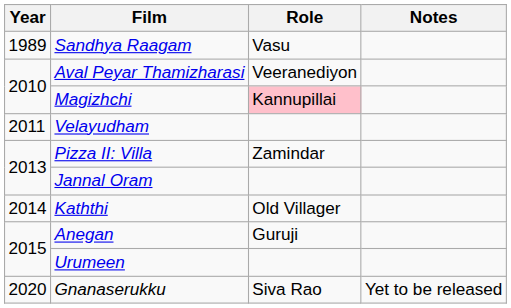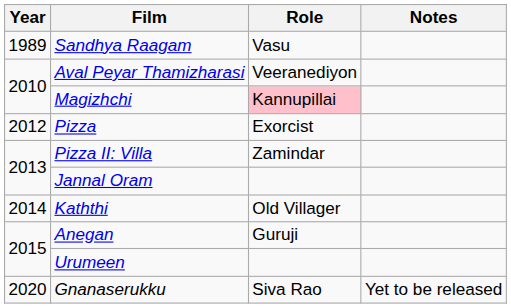 <table class="wikitable sortable">
 <tr>
 <th>Year</th>
 <th>Film</th>
 <th>Role</th>
 <th>Notes</th>
 </tr>
 <tr>
 <td>1989</td>
 <td><em><a href='#'>Sandhya Raagam</a></em></td>
 <td>Vasu</td>
 <td></td>
 </tr>
 <tr>
 <td rowspan="2">2010</td>
 <td><em><a href='#'>Aval Peyar Thamizharasi</a></em></td>
 <td>Veeranediyon</td>
 <td></td>
 </tr>
 <tr>
 <td><em><a href='#'>Magizhchi</a></em></td>
 <td style="background: pink;">Kannupillai</td>
 <td></td>
 </tr>
 <tr>
-<td>2011</td>
-<td><em><a href='#'>Velayudham</a></em></td>
-<td></td>
+<td>2012</td>
+<td><em><a href='#'>Pizza</a></em></td>
+<td>Exorcist</td>
 <td></td>
 </tr>
 <tr>
 <td rowspan="2">2013</td>
 <td><em><a href='#'>Pizza II: Villa</a></em></td>
 <td>Zamindar</td>
 <td></td>
 </tr>
 <tr>
 <td><em><a href='#'>Jannal Oram</a></em></td>
 <td></td>
 <td></td>
 </tr>
 <tr>
 <td>2014</td>
 <td><em><a href='#'>Kaththi</a></em></td>
 <td>Old Villager</td>
 <td></td>
 </tr>
 <tr>
 <td rowspan="2">2015</td>
 <td><em><a href='#'>Anegan</a></em></td>
 <td>Guruji</td>
 <td></td>
 </tr>
 <tr>
 <td><em><a href='#'>Urumeen</a></em></td>
 <td></td>
 <td></td>
 </tr>
 <tr>
 <td>2020</td>
 <td><em>Gnanaserukku</em></td>
 <td>Siva Rao</td>
 <td>Yet to be released</td>
 </tr>
 </table>
